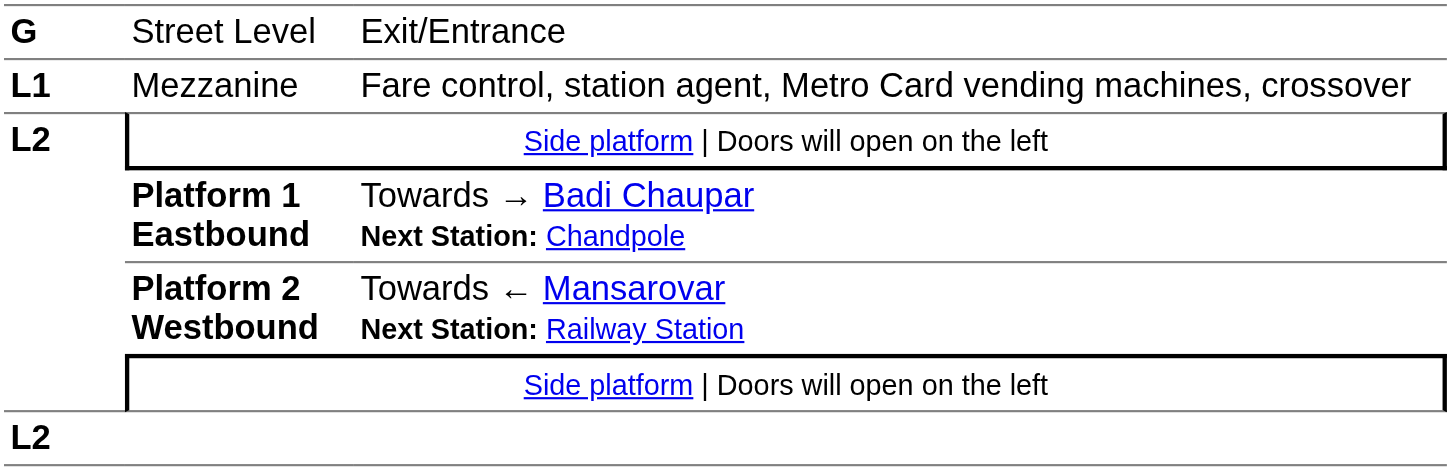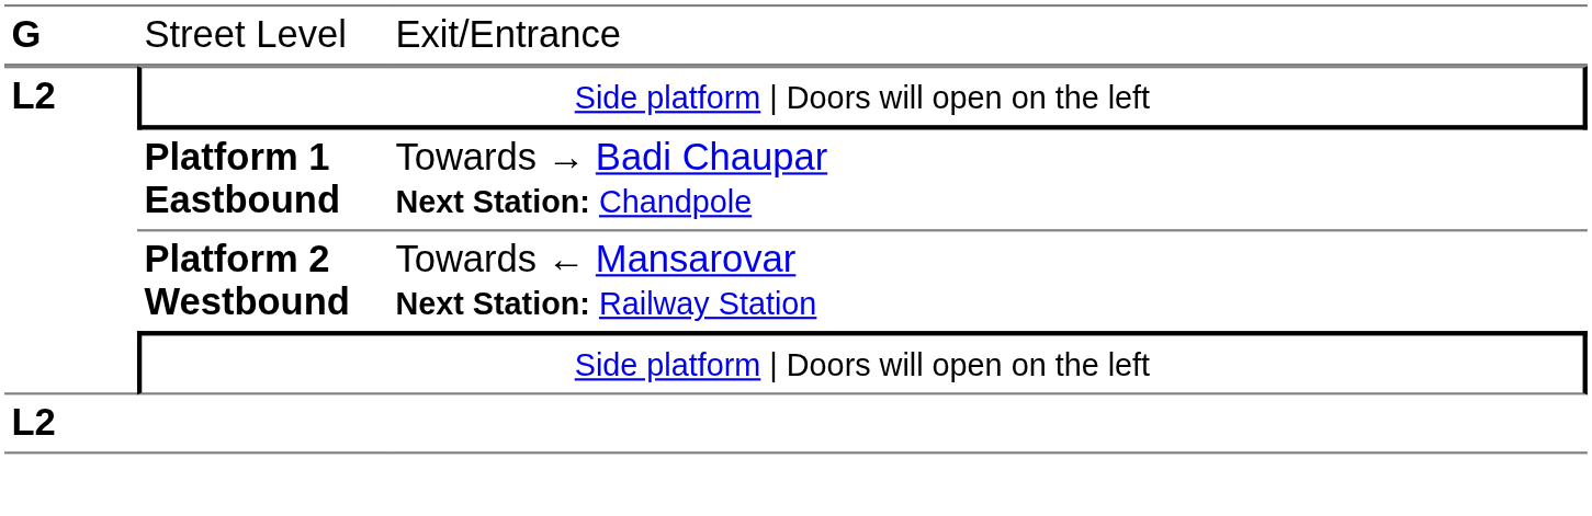 <table table border=0 cellspacing=0 cellpadding=3>
 <tr>
 <td style="border-bottom:solid 1px grey;border-top:solid 1px grey;" width=50 valign=top><strong>G</strong></td>
 <td style="border-top:solid 1px grey;border-bottom:solid 1px grey;" width=100 valign=top>Street Level</td>
 <td style="border-top:solid 1px grey;border-bottom:solid 1px grey;" width=500 valign=top>Exit/Entrance</td>
-</tr>
-<tr>
-<td valign=top><strong>L1</strong></td>
-<td valign=top>Mezzanine</td>
-<td valign=top>Fare control, station agent, Metro Card vending machines, crossover<br></td>
 </tr>
 <tr>
 <td style="border-top:solid 1px grey;border-bottom:solid 1px grey;" width=50 rowspan=4 valign=top><strong>L2</strong></td>
 <td style="border-top:solid 1px grey;border-right:solid 2px black;border-left:solid 2px black;border-bottom:solid 2px black;text-align:center;" colspan=2><small><a href='#'>Side platform</a> | Doors will open on the left </small></td>
 </tr>
 <tr>
 <td style="border-bottom:solid 1px grey;" width=100><span><strong>Platform 1</strong><br><strong>Eastbound</strong></span></td>
 <td style="border-bottom:solid 1px grey;" width=500>Towards → <a href='#'>Badi Chaupar</a><br><small><strong>Next Station:</strong> <a href='#'>Chandpole</a></small></td>
 </tr>
 <tr>
 <td><span><strong>Platform 2</strong><br><strong>Westbound</strong></span></td>
 <td><span></span>Towards ← <a href='#'>Mansarovar</a><br><small><strong>Next Station:</strong> <a href='#'>Railway Station</a></small></td>
 </tr>
 <tr>
 <td style="border-top:solid 2px black;border-right:solid 2px black;border-left:solid 2px black;border-bottom:solid 1px grey;" colspan=2  align=center><small><a href='#'>Side platform</a> | Doors will open on the left </small></td>
 </tr>
 <tr>
 <td style="border-bottom:solid 1px grey;" width=50 rowspan=2 valign=top><strong>L2</strong></td>
 <td style="border-bottom:solid 1px grey;" width=100></td>
 <td style="border-bottom:solid 1px grey;" width=500></td>
 </tr>
 <tr>
 </tr>
 </table>
